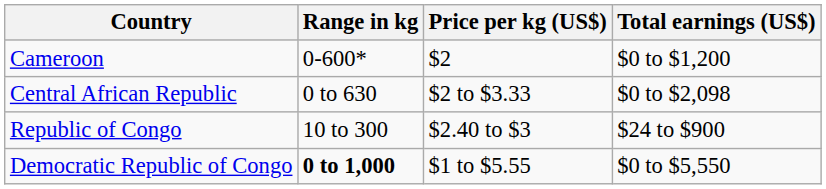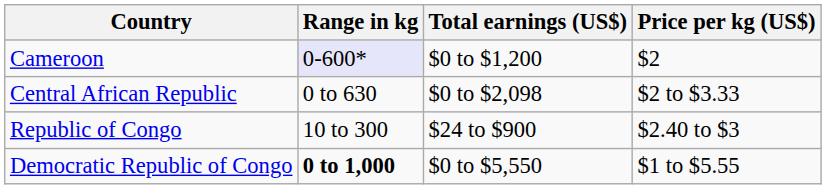 <table class="wikitable sortable">
 <tr>
 <th>Country</th>
 <th>Range in kg</th>
+<th>Total earnings (US$)</th>
 <th>Price per kg (US$)</th>
-<th>Total earnings (US$)</th>
 </tr>
 <tr>
 <td><a href='#'>Cameroon</a></td>
-<td>0-600*</td>
+<td style="background: lavender;">0-600*</td>
+<td>$0 to $1,200</td>
 <td>$2</td>
-<td>$0 to $1,200</td>
 </tr>
 <tr>
 <td><a href='#'>Central African Republic</a></td>
 <td>0 to 630</td>
+<td>$0 to $2,098</td>
 <td>$2 to $3.33</td>
-<td>$0 to $2,098</td>
 </tr>
 <tr>
 <td><a href='#'>Republic of Congo</a></td>
 <td>10 to 300</td>
+<td>$24 to $900</td>
 <td>$2.40 to $3</td>
-<td>$24 to $900</td>
 </tr>
 <tr>
 <td><a href='#'>Democratic Republic of Congo</a></td>
 <td><strong>0 to 1,000</strong></td>
+<td>$0 to $5,550</td>
 <td>$1 to $5.55</td>
-<td>$0 to $5,550</td>
 </tr>
 </table>
